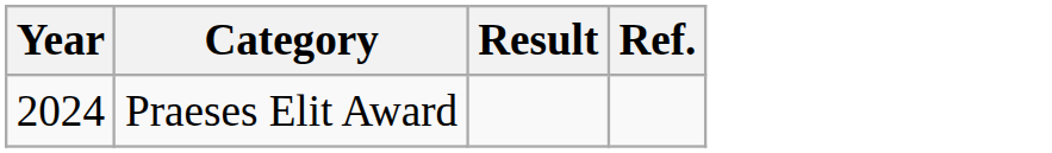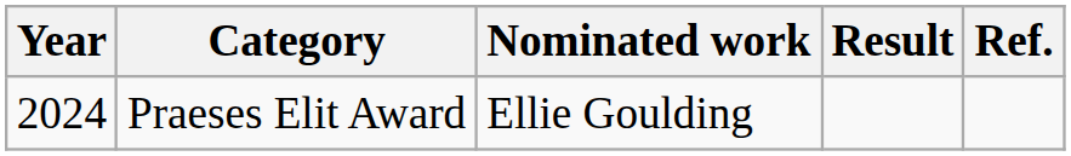 <table class="wikitable">
 <tr>
 <th>Year</th>
 <th>Category</th>
+<th>Nominated work</th>
 <th>Result</th>
 <th>Ref.</th>
 </tr>
 <tr>
 <td>2024</td>
 <td>Praeses Elit Award</td>
+<td>Ellie Goulding</td>
 <td></td>
 <td></td>
 </tr>
 </table>
